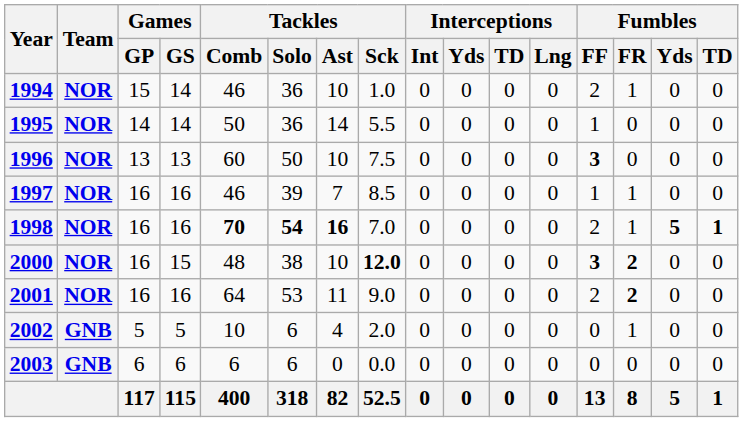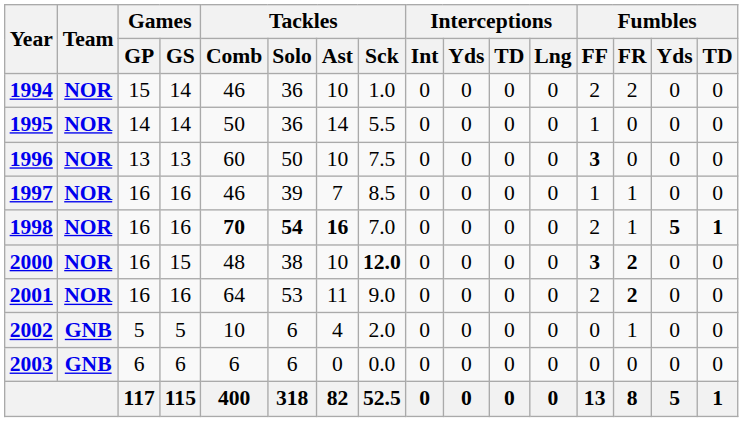 <table class="wikitable" style="text-align:center">
 <tr>
 <th rowspan="2">Year</th>
 <th rowspan="2">Team</th>
 <th colspan="2">Games</th>
 <th colspan="4">Tackles</th>
 <th colspan="4">Interceptions</th>
 <th colspan="4">Fumbles</th>
 </tr>
 <tr>
 <th>GP</th>
 <th>GS</th>
 <th>Comb</th>
 <th>Solo</th>
 <th>Ast</th>
 <th>Sck</th>
 <th>Int</th>
 <th>Yds</th>
 <th>TD</th>
 <th>Lng</th>
 <th>FF</th>
 <th>FR</th>
 <th>Yds</th>
 <th>TD</th>
 </tr>
 <tr>
 <th><a href='#'>1994</a></th>
 <th><a href='#'>NOR</a></th>
 <td>15</td>
 <td>14</td>
 <td>46</td>
 <td>36</td>
 <td>10</td>
 <td>1.0</td>
 <td>0</td>
 <td>0</td>
 <td>0</td>
 <td>0</td>
 <td>2</td>
-<td>1</td>
+<td>2</td>
 <td>0</td>
 <td>0</td>
 </tr>
 <tr>
 <th><a href='#'>1995</a></th>
 <th><a href='#'>NOR</a></th>
 <td>14</td>
 <td>14</td>
 <td>50</td>
 <td>36</td>
 <td>14</td>
 <td>5.5</td>
 <td>0</td>
 <td>0</td>
 <td>0</td>
 <td>0</td>
 <td>1</td>
 <td>0</td>
 <td>0</td>
 <td>0</td>
 </tr>
 <tr>
 <th><a href='#'>1996</a></th>
 <th><a href='#'>NOR</a></th>
 <td>13</td>
 <td>13</td>
 <td>60</td>
 <td>50</td>
 <td>10</td>
 <td>7.5</td>
 <td>0</td>
 <td>0</td>
 <td>0</td>
 <td>0</td>
 <td><strong>3</strong></td>
 <td>0</td>
 <td>0</td>
 <td>0</td>
 </tr>
 <tr>
 <th><a href='#'>1997</a></th>
 <th><a href='#'>NOR</a></th>
 <td>16</td>
 <td>16</td>
 <td>46</td>
 <td>39</td>
 <td>7</td>
 <td>8.5</td>
 <td>0</td>
 <td>0</td>
 <td>0</td>
 <td>0</td>
 <td>1</td>
 <td>1</td>
 <td>0</td>
 <td>0</td>
 </tr>
 <tr>
 <th><a href='#'>1998</a></th>
 <th><a href='#'>NOR</a></th>
 <td>16</td>
 <td>16</td>
 <td><strong>70</strong></td>
 <td><strong>54</strong></td>
 <td><strong>16</strong></td>
 <td>7.0</td>
 <td>0</td>
 <td>0</td>
 <td>0</td>
 <td>0</td>
 <td>2</td>
 <td>1</td>
 <td><strong>5</strong></td>
 <td><strong>1</strong></td>
 </tr>
 <tr>
 <th><a href='#'>2000</a></th>
 <th><a href='#'>NOR</a></th>
 <td>16</td>
 <td>15</td>
 <td>48</td>
 <td>38</td>
 <td>10</td>
 <td><strong>12.0</strong></td>
 <td>0</td>
 <td>0</td>
 <td>0</td>
 <td>0</td>
 <td><strong>3</strong></td>
 <td><strong>2</strong></td>
 <td>0</td>
 <td>0</td>
 </tr>
 <tr>
 <th><a href='#'>2001</a></th>
 <th><a href='#'>NOR</a></th>
 <td>16</td>
 <td>16</td>
 <td>64</td>
 <td>53</td>
 <td>11</td>
 <td>9.0</td>
 <td>0</td>
 <td>0</td>
 <td>0</td>
 <td>0</td>
 <td>2</td>
 <td><strong>2</strong></td>
 <td>0</td>
 <td>0</td>
 </tr>
 <tr>
 <th><a href='#'>2002</a></th>
 <th><a href='#'>GNB</a></th>
 <td>5</td>
 <td>5</td>
 <td>10</td>
 <td>6</td>
 <td>4</td>
 <td>2.0</td>
 <td>0</td>
 <td>0</td>
 <td>0</td>
 <td>0</td>
 <td>0</td>
 <td>1</td>
 <td>0</td>
 <td>0</td>
 </tr>
 <tr>
 <th><a href='#'>2003</a></th>
 <th><a href='#'>GNB</a></th>
 <td>6</td>
 <td>6</td>
 <td>6</td>
 <td>6</td>
 <td>0</td>
 <td>0.0</td>
 <td>0</td>
 <td>0</td>
 <td>0</td>
 <td>0</td>
 <td>0</td>
 <td>0</td>
 <td>0</td>
 <td>0</td>
 </tr>
 <tr>
 <th colspan="2"></th>
 <th>117</th>
 <th>115</th>
 <th>400</th>
 <th>318</th>
 <th>82</th>
 <th>52.5</th>
 <th>0</th>
 <th>0</th>
 <th>0</th>
 <th>0</th>
 <th>13</th>
 <th>8</th>
 <th>5</th>
 <th>1</th>
 </tr>
 </table>
